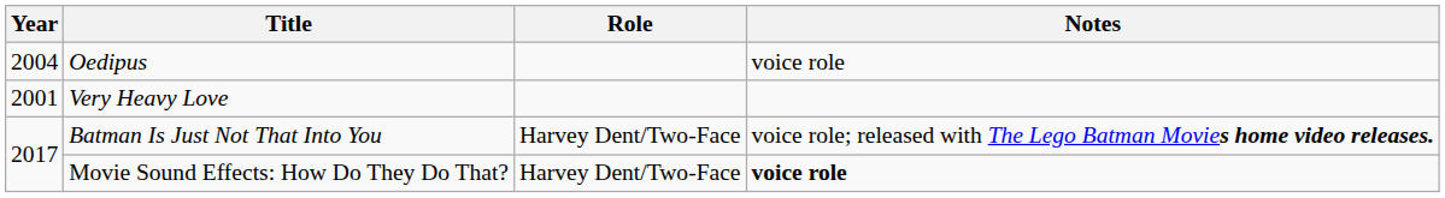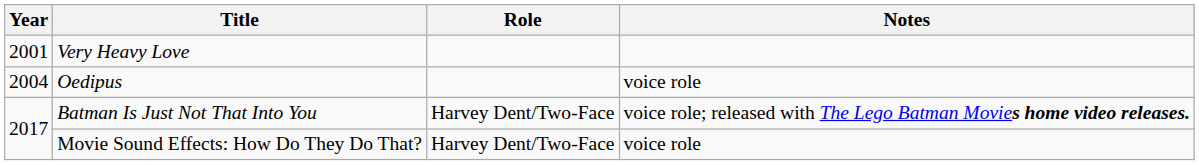 <table class="wikitable sortable">
 <tr>
 <th>Year</th>
 <th>Title</th>
 <th>Role</th>
 <th>Notes</th>
 </tr>
 <tr>
+<td>2001</td>
+<td><em>Very Heavy Love</em></td>
+<td></td>
+<td></td>
+</tr>
+<tr>
 <td>2004</td>
 <td><em>Oedipus</em></td>
 <td></td>
 <td>voice role</td>
-</tr>
-<tr>
-<td>2001</td>
-<td><em>Very Heavy Love</em></td>
-<td></td>
-<td></td>
 </tr>
 <tr>
 <td rowspan="2">2017</td>
 <td><em>Batman Is Just Not That Into You</em></td>
 <td>Harvey Dent/Two-Face</td>
 <td>voice role; released with <em><a href='#'>The Lego Batman Movie</a><strong>s home video releases.</td>
 </tr>
 <tr>
 <td></em>Movie Sound Effects: How Do They Do That?<em></td>
 <td>Harvey Dent/Two-Face</td>
-<td><strong>voice role</strong></td>
+<td>voice role</td>
 </tr>
 </table>
